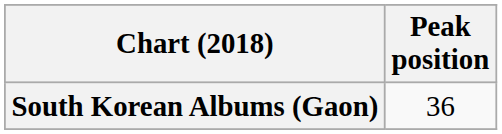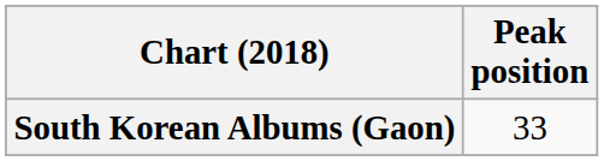 <table class="wikitable plainrowheaders" style="text-align:center">
 <tr>
 <th>Chart (2018)</th>
 <th>Peak<br>position</th>
 </tr>
 <tr>
 <th scope="row">South Korean Albums (Gaon)</th>
-<td>36</td>
+<td>33</td>
 </tr>
 </table>
